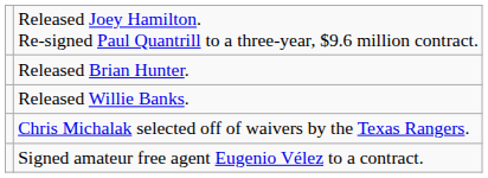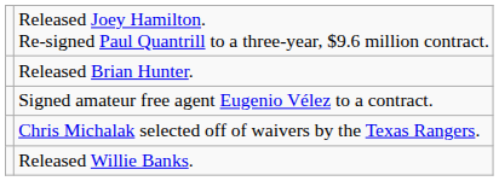 <table class="wikitable">
 <tr>
 <td></td>
 <td>Released <a href='#'>Joey Hamilton</a>. <br>Re-signed <a href='#'>Paul Quantrill</a> to a three-year, $9.6 million contract.</td>
 </tr>
 <tr>
 <td></td>
 <td>Released <a href='#'>Brian Hunter</a>.</td>
 </tr>
 <tr>
 <td></td>
-<td>Released <a href='#'>Willie Banks</a>.</td>
+<td>Signed amateur free agent <a href='#'>Eugenio Vélez</a> to a contract.</td>
 </tr>
 <tr>
 <td></td>
 <td><a href='#'>Chris Michalak</a> selected off of waivers by the <a href='#'>Texas Rangers</a>.</td>
 </tr>
 <tr>
 <td></td>
-<td>Signed amateur free agent <a href='#'>Eugenio Vélez</a> to a contract.</td>
+<td>Released <a href='#'>Willie Banks</a>.</td>
 </tr>
 </table>
